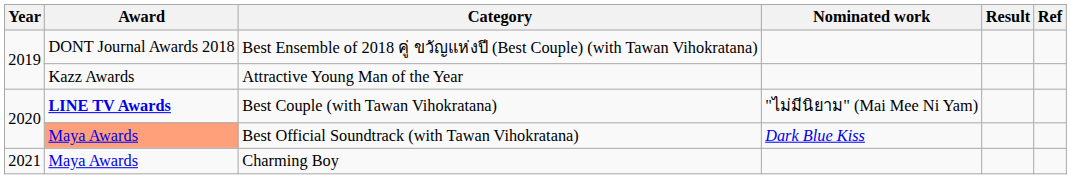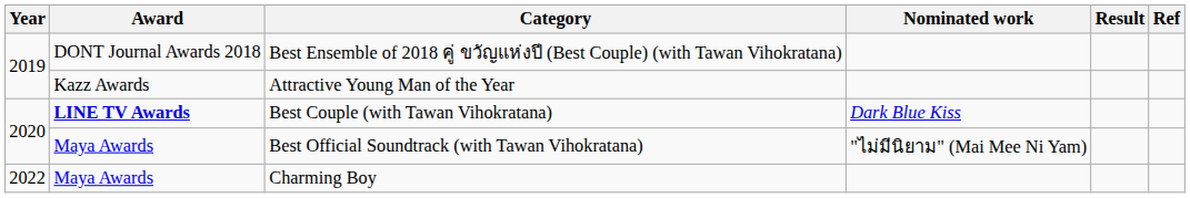 <table class="wikitable">
 <tr>
 <th>Year</th>
 <th>Award</th>
 <th>Category</th>
 <th>Nominated work</th>
 <th>Result</th>
 <th>Ref</th>
 </tr>
 <tr>
 <td rowspan="2">2019</td>
 <td>DONT Journal Awards 2018</td>
 <td>Best Ensemble of 2018 คู่ ขวัญแห่งปี (Best Couple) (with Tawan Vihokratana)</td>
 <td></td>
 <td></td>
 <td></td>
 </tr>
 <tr>
 <td>Kazz Awards</td>
 <td>Attractive Young Man of the Year</td>
 <td></td>
 <td></td>
 <td></td>
 </tr>
 <tr>
 <td rowspan="2">2020</td>
 <td><strong><a href='#'>LINE TV Awards</a></strong></td>
 <td>Best Couple (with Tawan Vihokratana)</td>
+<td><em><a href='#'>Dark Blue Kiss</a></em></td>
+<td></td>
+<td></td>
+</tr>
+<tr>
+<td><a href='#'>Maya Awards</a></td>
+<td>Best Official Soundtrack (with Tawan Vihokratana)</td>
 <td>"ไม่มีนิยาม" (Mai Mee Ni Yam)</td>
 <td></td>
 <td></td>
 </tr>
 <tr>
-<td style="background: lightsalmon;"><a href='#'>Maya Awards</a></td>
-<td>Best Official Soundtrack (with Tawan Vihokratana)</td>
-<td><em><a href='#'>Dark Blue Kiss</a></em></td>
-<td></td>
-<td></td>
-</tr>
-<tr>
-<td>2021</td>
+<td>2022</td>
 <td><a href='#'>Maya Awards</a></td>
 <td>Charming Boy</td>
 <td></td>
 <td></td>
 <td></td>
 </tr>
 </table>
